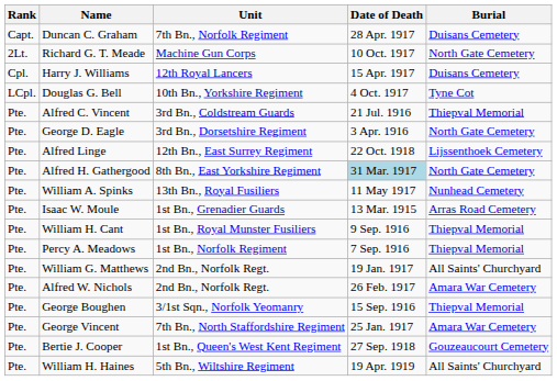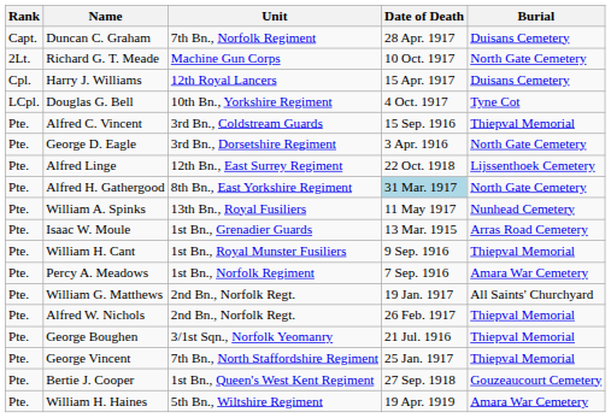 <table class="wikitable">
 <tr>
 <th>Rank</th>
 <th>Name</th>
 <th>Unit</th>
 <th>Date of Death</th>
 <th>Burial</th>
 </tr>
 <tr>
 <td>Capt.</td>
 <td>Duncan C. Graham</td>
 <td>7th Bn., <a href='#'>Norfolk Regiment</a></td>
 <td>28 Apr. 1917</td>
 <td><a href='#'>Duisans Cemetery</a></td>
 </tr>
 <tr>
 <td>2Lt.</td>
 <td>Richard G. T. Meade</td>
 <td><a href='#'>Machine Gun Corps</a></td>
 <td>10 Oct. 1917</td>
 <td><a href='#'>North Gate Cemetery</a></td>
 </tr>
 <tr>
 <td>Cpl.</td>
 <td>Harry J. Williams</td>
 <td><a href='#'>12th Royal Lancers</a></td>
 <td>15 Apr. 1917</td>
 <td><a href='#'>Duisans Cemetery</a></td>
 </tr>
 <tr>
 <td>LCpl.</td>
 <td>Douglas G. Bell</td>
 <td>10th Bn., <a href='#'>Yorkshire Regiment</a></td>
 <td>4 Oct. 1917</td>
 <td><a href='#'>Tyne Cot</a></td>
 </tr>
 <tr>
 <td>Pte.</td>
 <td>Alfred C. Vincent</td>
 <td>3rd Bn., <a href='#'>Coldstream Guards</a></td>
-<td>21 Jul. 1916</td>
+<td>15 Sep. 1916</td>
 <td><a href='#'>Thiepval Memorial</a></td>
 </tr>
 <tr>
 <td>Pte.</td>
 <td>George D. Eagle</td>
 <td>3rd Bn., <a href='#'>Dorsetshire Regiment</a></td>
 <td>3 Apr. 1916</td>
 <td><a href='#'>North Gate Cemetery</a></td>
 </tr>
 <tr>
 <td>Pte.</td>
 <td>Alfred Linge</td>
 <td>12th Bn., <a href='#'>East Surrey Regiment</a></td>
 <td>22 Oct. 1918</td>
 <td><a href='#'>Lijssenthoek Cemetery</a></td>
 </tr>
 <tr>
 <td>Pte.</td>
 <td>Alfred H. Gathergood</td>
 <td>8th Bn., <a href='#'>East Yorkshire Regiment</a></td>
 <td style="background: lightblue;">31 Mar. 1917</td>
 <td><a href='#'>North Gate Cemetery</a></td>
 </tr>
 <tr>
 <td>Pte.</td>
 <td>William A. Spinks</td>
 <td>13th Bn., <a href='#'>Royal Fusiliers</a></td>
 <td>11 May 1917</td>
 <td><a href='#'>Nunhead Cemetery</a></td>
 </tr>
 <tr>
 <td>Pte.</td>
 <td>Isaac W. Moule</td>
 <td>1st Bn., <a href='#'>Grenadier Guards</a></td>
 <td>13 Mar. 1915</td>
 <td><a href='#'>Arras Road Cemetery</a></td>
 </tr>
 <tr>
 <td>Pte.</td>
 <td>William H. Cant</td>
 <td>1st Bn., <a href='#'>Royal Munster Fusiliers</a></td>
 <td>9 Sep. 1916</td>
 <td><a href='#'>Thiepval Memorial</a></td>
 </tr>
 <tr>
 <td>Pte.</td>
 <td>Percy A. Meadows</td>
 <td>1st Bn., <a href='#'>Norfolk Regiment</a></td>
 <td>7 Sep. 1916</td>
-<td><a href='#'>Thiepval Memorial</a></td>
+<td><a href='#'>Amara War Cemetery</a></td>
 </tr>
 <tr>
 <td>Pte.</td>
 <td>William G. Matthews</td>
 <td>2nd Bn., Norfolk Regt.</td>
 <td>19 Jan. 1917</td>
 <td>All Saints' Churchyard</td>
 </tr>
 <tr>
 <td>Pte.</td>
 <td>Alfred W. Nichols</td>
 <td>2nd Bn., Norfolk Regt.</td>
 <td>26 Feb. 1917</td>
-<td><a href='#'>Amara War Cemetery</a></td>
+<td><a href='#'>Thiepval Memorial</a></td>
 </tr>
 <tr>
 <td>Pte.</td>
 <td>George Boughen</td>
 <td>3/1st Sqn., <a href='#'>Norfolk Yeomanry</a></td>
-<td>15 Sep. 1916</td>
+<td>21 Jul. 1916</td>
 <td><a href='#'>Thiepval Memorial</a></td>
 </tr>
 <tr>
 <td>Pte.</td>
 <td>George Vincent</td>
 <td>7th Bn., <a href='#'>North Staffordshire Regiment</a></td>
 <td>25 Jan. 1917</td>
-<td><a href='#'>Amara War Cemetery</a></td>
+<td><a href='#'>Thiepval Memorial</a></td>
 </tr>
 <tr>
 <td>Pte.</td>
 <td>Bertie J. Cooper</td>
 <td>1st Bn., <a href='#'>Queen's West Kent Regiment</a></td>
 <td>27 Sep. 1918</td>
 <td><a href='#'>Gouzeaucourt Cemetery</a></td>
 </tr>
 <tr>
 <td>Pte.</td>
 <td>William H. Haines</td>
 <td>5th Bn., <a href='#'>Wiltshire Regiment</a></td>
 <td>19 Apr. 1919</td>
-<td>All Saints' Churchyard</td>
+<td><a href='#'>Amara War Cemetery</a></td>
 </tr>
 </table>
